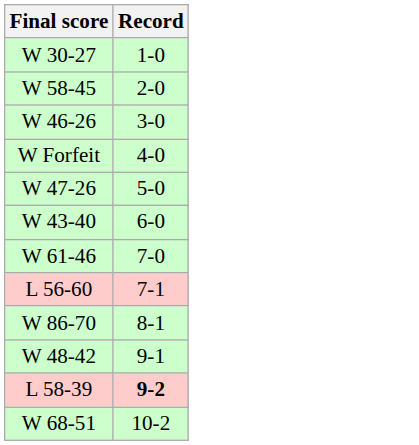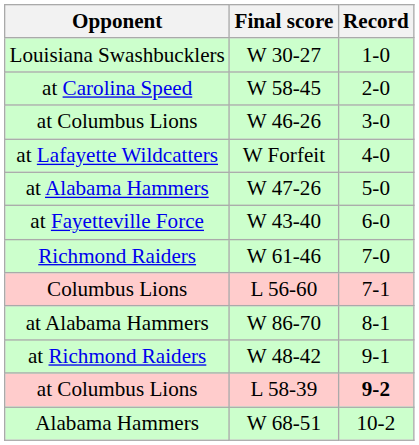 <table class="wikitable">
 <tr>
+<th>Opponent</th>
 <th>Final score</th>
 <th>Record</th>
 </tr>
 <tr align="center" bgcolor="#CCFFCC">
+<td>Louisiana Swashbucklers</td>
 <td>W 30-27</td>
 <td>1-0</td>
 </tr>
 <tr align="center" bgcolor="#CCFFCC">
+<td>at <a href='#'>Carolina Speed</a></td>
 <td>W 58-45</td>
 <td>2-0</td>
 </tr>
 <tr align="center" bgcolor="#CCFFCC">
+<td>at Columbus Lions</td>
 <td>W 46-26</td>
 <td>3-0</td>
 </tr>
 <tr align="center" bgcolor="#CCFFCC">
+<td>at <a href='#'>Lafayette Wildcatters</a></td>
 <td>W Forfeit</td>
 <td>4-0</td>
 </tr>
 <tr align="center" bgcolor="#CCFFCC">
+<td>at <a href='#'>Alabama Hammers</a></td>
 <td>W 47-26</td>
 <td>5-0</td>
 </tr>
 <tr align="center" bgcolor="#CCFFCC">
+<td>at <a href='#'>Fayetteville Force</a></td>
 <td>W 43-40</td>
 <td>6-0</td>
 </tr>
 <tr align="center" bgcolor="#CCFFCC">
+<td><a href='#'>Richmond Raiders</a></td>
 <td>W 61-46</td>
 <td>7-0</td>
 </tr>
 <tr align="center" bgcolor="#FFCCCC">
+<td>Columbus Lions</td>
 <td>L 56-60</td>
 <td>7-1</td>
 </tr>
 <tr align="center" bgcolor="#CCFFCC">
+<td>at Alabama Hammers</td>
 <td>W 86-70</td>
 <td>8-1</td>
 </tr>
 <tr align="center" bgcolor="#CCFFCC">
+<td>at <a href='#'>Richmond Raiders</a></td>
 <td>W 48-42</td>
 <td>9-1</td>
 </tr>
 <tr align="center" bgcolor="#FFCCCC">
+<td>at Columbus Lions</td>
 <td>L 58-39</td>
 <td><strong>9-2</strong></td>
 </tr>
 <tr align="center" bgcolor="#CCFFCC">
+<td>Alabama Hammers</td>
 <td>W 68-51</td>
 <td>10-2</td>
 </tr>
 </table>
